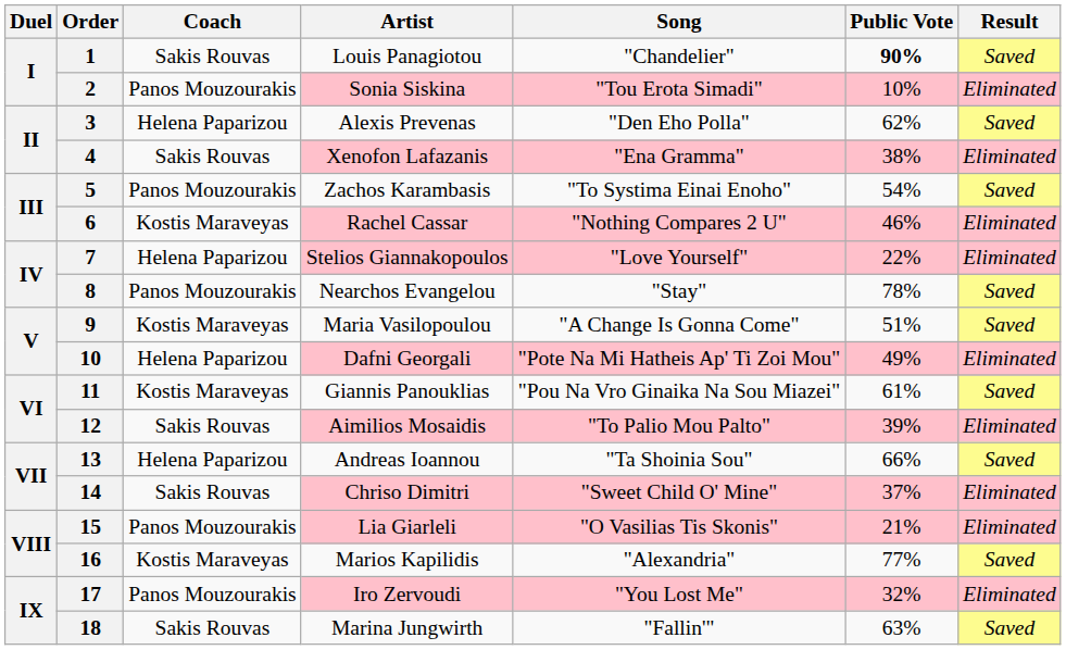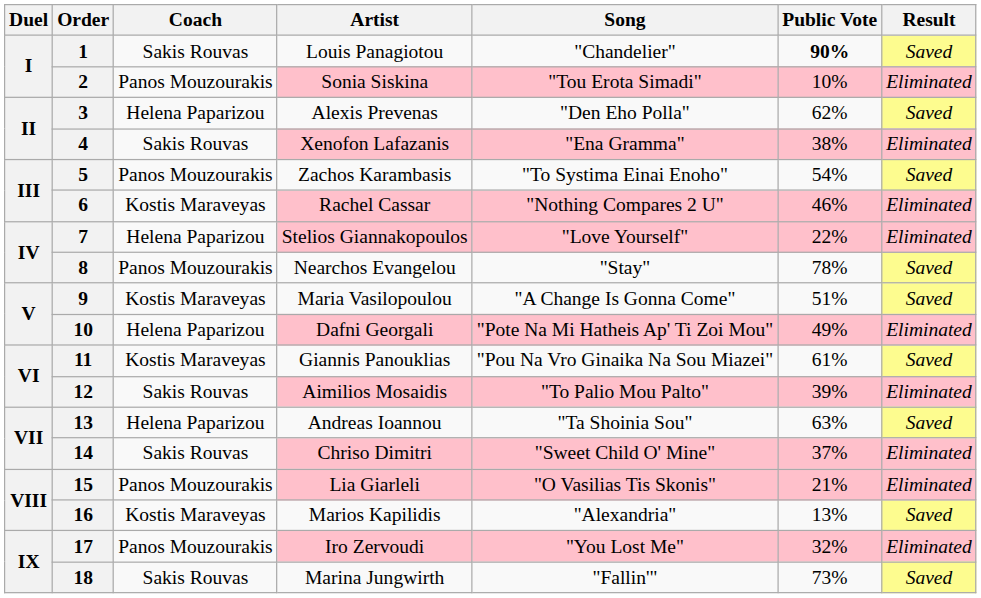 <table class="wikitable" style="text-align: center; width: auto;">
 <tr>
 <th>Duel</th>
 <th>Order</th>
 <th>Coach</th>
 <th>Artist</th>
 <th>Song</th>
 <th>Public Vote</th>
 <th>Result</th>
 </tr>
 <tr>
 <th rowspan=2>I</th>
 <th>1</th>
 <td>Sakis Rouvas</td>
 <td>Louis Panagiotou</td>
 <td>"Chandelier"</td>
 <td><strong>90%</strong></td>
 <td style="background:#fdfc8f;"><em>Saved</em></td>
 </tr>
 <tr>
 <th>2</th>
 <td>Panos Mouzourakis</td>
 <td style="background:pink;">Sonia Siskina</td>
 <td style="background:pink;">"Tou Erota Simadi"</td>
 <td style="background:pink;">10%</td>
 <td style="background:pink;"><em>Eliminated</em></td>
 </tr>
 <tr>
 <th rowspan=2>II</th>
 <th>3</th>
 <td>Helena Paparizou</td>
 <td>Alexis Prevenas</td>
 <td>"Den Eho Polla"</td>
 <td>62%</td>
 <td style="background:#fdfc8f;"><em>Saved</em></td>
 </tr>
 <tr>
 <th>4</th>
 <td>Sakis Rouvas</td>
 <td style="background:pink;">Xenofon Lafazanis</td>
 <td style="background:pink;">"Ena Gramma"</td>
 <td style="background:pink;">38%</td>
 <td style="background:pink;"><em>Eliminated</em></td>
 </tr>
 <tr>
 <th rowspan=2>III</th>
 <th>5</th>
 <td>Panos Mouzourakis</td>
 <td>Zachos Karambasis</td>
 <td>"To Systima Einai Enoho"</td>
 <td>54%</td>
 <td style="background:#fdfc8f;"><em>Saved</em></td>
 </tr>
 <tr>
 <th>6</th>
 <td>Kostis Maraveyas</td>
 <td style="background:pink;">Rachel Cassar</td>
 <td style="background:pink;">"Nothing Compares 2 U"</td>
 <td style="background:pink;">46%</td>
 <td style="background:pink;"><em>Eliminated</em></td>
 </tr>
 <tr>
 <th rowspan=2>IV</th>
 <th>7</th>
 <td>Helena Paparizou</td>
 <td style="background:pink;">Stelios Giannakopoulos</td>
 <td style="background:pink;">"Love Yourself"</td>
 <td style="background:pink;">22%</td>
 <td style="background:pink;"><em>Eliminated</em></td>
 </tr>
 <tr>
 <th>8</th>
 <td>Panos Mouzourakis</td>
 <td>Nearchos Evangelou</td>
 <td>"Stay"</td>
 <td>78%</td>
 <td style="background:#fdfc8f;"><em>Saved</em></td>
 </tr>
 <tr>
 <th rowspan=2>V</th>
 <th>9</th>
 <td>Kostis Maraveyas</td>
 <td>Maria Vasilopoulou</td>
 <td>"A Change Is Gonna Come"</td>
 <td>51%</td>
 <td style="background:#fdfc8f;"><em>Saved</em></td>
 </tr>
 <tr>
 <th>10</th>
 <td>Helena Paparizou</td>
 <td style="background:pink;">Dafni Georgali</td>
 <td style="background:pink;">"Pote Na Mi Hatheis Ap' Ti Zoi Mou"</td>
 <td style="background:pink;">49%</td>
 <td style="background:pink;"><em>Eliminated</em></td>
 </tr>
 <tr>
 <th rowspan=2>VI</th>
 <th>11</th>
 <td>Kostis Maraveyas</td>
 <td>Giannis Panouklias</td>
 <td>"Pou Na Vro Ginaika Na Sou Miazei"</td>
 <td>61%</td>
 <td style="background:#fdfc8f;"><em>Saved</em></td>
 </tr>
 <tr>
 <th>12</th>
 <td>Sakis Rouvas</td>
 <td style="background:pink;">Aimilios Mosaidis</td>
 <td style="background:pink;">"To Palio Mou Palto"</td>
 <td style="background:pink;">39%</td>
 <td style="background:pink;"><em>Eliminated</em></td>
 </tr>
 <tr>
 <th rowspan=2>VII</th>
 <th>13</th>
 <td>Helena Paparizou</td>
 <td>Andreas Ioannou</td>
 <td>"Ta Shoinia Sou"</td>
-<td>66%</td>
+<td>63%</td>
 <td style="background:#fdfc8f;"><em>Saved</em></td>
 </tr>
 <tr>
 <th>14</th>
 <td>Sakis Rouvas</td>
 <td style="background:pink;">Chriso Dimitri</td>
 <td style="background:pink;">"Sweet Child O' Mine"</td>
 <td style="background:pink;">37%</td>
 <td style="background:pink;"><em>Eliminated</em></td>
 </tr>
 <tr>
 <th rowspan=2>VIII</th>
 <th>15</th>
 <td>Panos Mouzourakis</td>
 <td style="background:pink;">Lia Giarleli</td>
 <td style="background:pink;">"O Vasilias Tis Skonis"</td>
 <td style="background:pink;">21%</td>
 <td style="background:pink;"><em>Eliminated</em></td>
 </tr>
 <tr>
 <th>16</th>
 <td>Kostis Maraveyas</td>
 <td>Marios Kapilidis</td>
 <td>"Alexandria"</td>
-<td>77%</td>
+<td>13%</td>
 <td style="background:#fdfc8f;"><em>Saved</em></td>
 </tr>
 <tr>
 <th rowspan=2>IX</th>
 <th>17</th>
 <td>Panos Mouzourakis</td>
 <td style="background:pink;">Iro Zervoudi</td>
 <td style="background:pink;">"You Lost Me"</td>
 <td style="background:pink;">32%</td>
 <td style="background:pink;"><em>Eliminated</em></td>
 </tr>
 <tr>
 <th>18</th>
 <td>Sakis Rouvas</td>
 <td>Marina Jungwirth</td>
 <td>"Fallin'"</td>
-<td>63%</td>
+<td>73%</td>
 <td style="background:#fdfc8f;"><em>Saved</em></td>
 </tr>
 </table>
